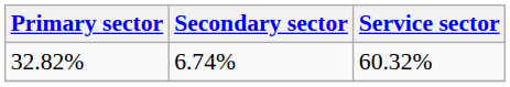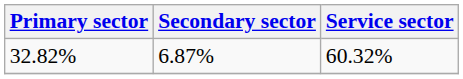 <table class="wikitable" border="1">
 <tr>
 <th><a href='#'>Primary sector</a></th>
 <th><a href='#'>Secondary sector</a></th>
 <th><a href='#'>Service sector</a></th>
 </tr>
 <tr>
 <td>32.82%</td>
-<td>6.74%</td>
+<td>6.87%</td>
 <td>60.32%</td>
 </tr>
 <tr>
 </tr>
 </table>
